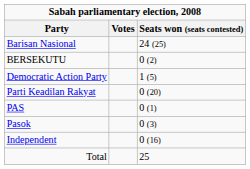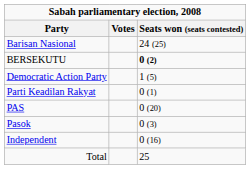 <table class="wikitable">
 <tr>
 <td align="center" colspan=4><strong>Sabah parliamentary election, 2008</strong></td>
 </tr>
 <tr>
 <th>Party</th>
 <th>Votes</th>
 <th>Seats won <small>(seats contested)</small></th>
 </tr>
 <tr>
 <td><a href='#'>Barisan Nasional</a></td>
 <td></td>
 <td>24 <small>(25)</small></td>
 </tr>
 <tr>
 <td>BERSEKUTU</td>
 <td></td>
-<td>0 <small>(2)</small></td>
+<td><strong>0 <small>(2)</small></strong></td>
 </tr>
 <tr>
 <td><a href='#'>Democratic Action Party</a></td>
 <td></td>
 <td>1 <small>(5)</small></td>
 </tr>
 <tr>
 <td><a href='#'>Parti Keadilan Rakyat</a></td>
 <td></td>
-<td>0 <small>(20)</small></td>
+<td>0 <small>(1)</small></td>
 </tr>
 <tr>
 <td><a href='#'>PAS</a></td>
 <td></td>
-<td>0 <small>(1)</small></td>
+<td>0 <small>(20)</small></td>
 </tr>
 <tr>
 <td><a href='#'>Pasok</a></td>
 <td></td>
 <td>0 <small>(3)</small></td>
 </tr>
 <tr>
 <td><a href='#'>Independent</a></td>
 <td></td>
 <td>0 <small>(16)</small></td>
 </tr>
 <tr>
 <td align="right">Total</td>
 <td></td>
 <td>25</td>
 </tr>
 </table>
